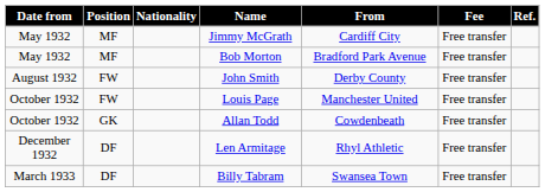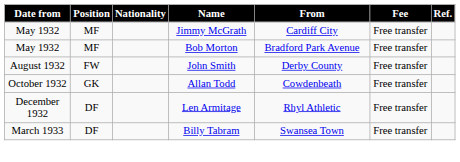 <table class="wikitable" style="text-align:center; font-size:90%; ">
 <tr>
 <th style="background:#000000; color:white; width:100px;">Date from</th>
 <th style="background:#000000; color:white; width:50px;">Position</th>
 <th style="background:#000000; color:white; width:50px;">Nationality</th>
 <th style="background:#000000; color:white; width:150px;">Name</th>
 <th style="background:#000000; color:white; width:200px;">From</th>
 <th style="background:#000000; color:white; width:100px;">Fee</th>
 <th style="background:#000000; color:white; width:25px;">Ref.</th>
 </tr>
 <tr>
 <td>May 1932</td>
 <td>MF</td>
 <td></td>
 <td><a href='#'>Jimmy McGrath</a></td>
 <td><a href='#'>Cardiff City</a></td>
 <td>Free transfer</td>
 <td></td>
 </tr>
 <tr>
 <td>May 1932</td>
 <td>MF</td>
 <td></td>
 <td><a href='#'>Bob Morton</a></td>
 <td><a href='#'>Bradford Park Avenue</a></td>
 <td>Free transfer</td>
 <td></td>
 </tr>
 <tr>
 <td>August 1932</td>
 <td>FW</td>
 <td></td>
 <td><a href='#'>John Smith</a></td>
 <td><a href='#'>Derby County</a></td>
 <td>Free transfer</td>
 <td></td>
 </tr>
 <tr>
 <td>October 1932</td>
-<td>FW</td>
-<td></td>
-<td><a href='#'>Louis Page</a></td>
-<td><a href='#'>Manchester United</a></td>
-<td>Free transfer</td>
-<td></td>
-</tr>
-<tr>
-<td>October 1932</td>
 <td>GK</td>
 <td></td>
 <td><a href='#'>Allan Todd</a></td>
 <td> <a href='#'>Cowdenbeath</a></td>
 <td>Free transfer</td>
 <td></td>
 </tr>
 <tr>
 <td>December 1932</td>
 <td>DF</td>
 <td></td>
 <td><a href='#'>Len Armitage</a></td>
 <td> <a href='#'>Rhyl Athletic</a></td>
 <td>Free transfer</td>
 <td></td>
 </tr>
 <tr>
 <td>March 1933</td>
 <td>DF</td>
 <td></td>
 <td><a href='#'>Billy Tabram</a></td>
 <td><a href='#'>Swansea Town</a></td>
 <td>Free transfer</td>
 <td></td>
 </tr>
 </table>
